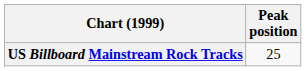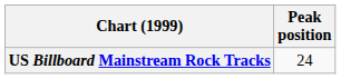 <table class="wikitable sortable plainrowheaders" style="text-align:center;">
 <tr>
 <th scope="col">Chart (1999)</th>
 <th scope="col">Peak<br>position</th>
 </tr>
 <tr>
 <th scope="row">US <em>Billboard</em> <a href='#'>Mainstream Rock Tracks</a></th>
-<td align="center">25</td>
+<td align="center">24</td>
 </tr>
 </table>
